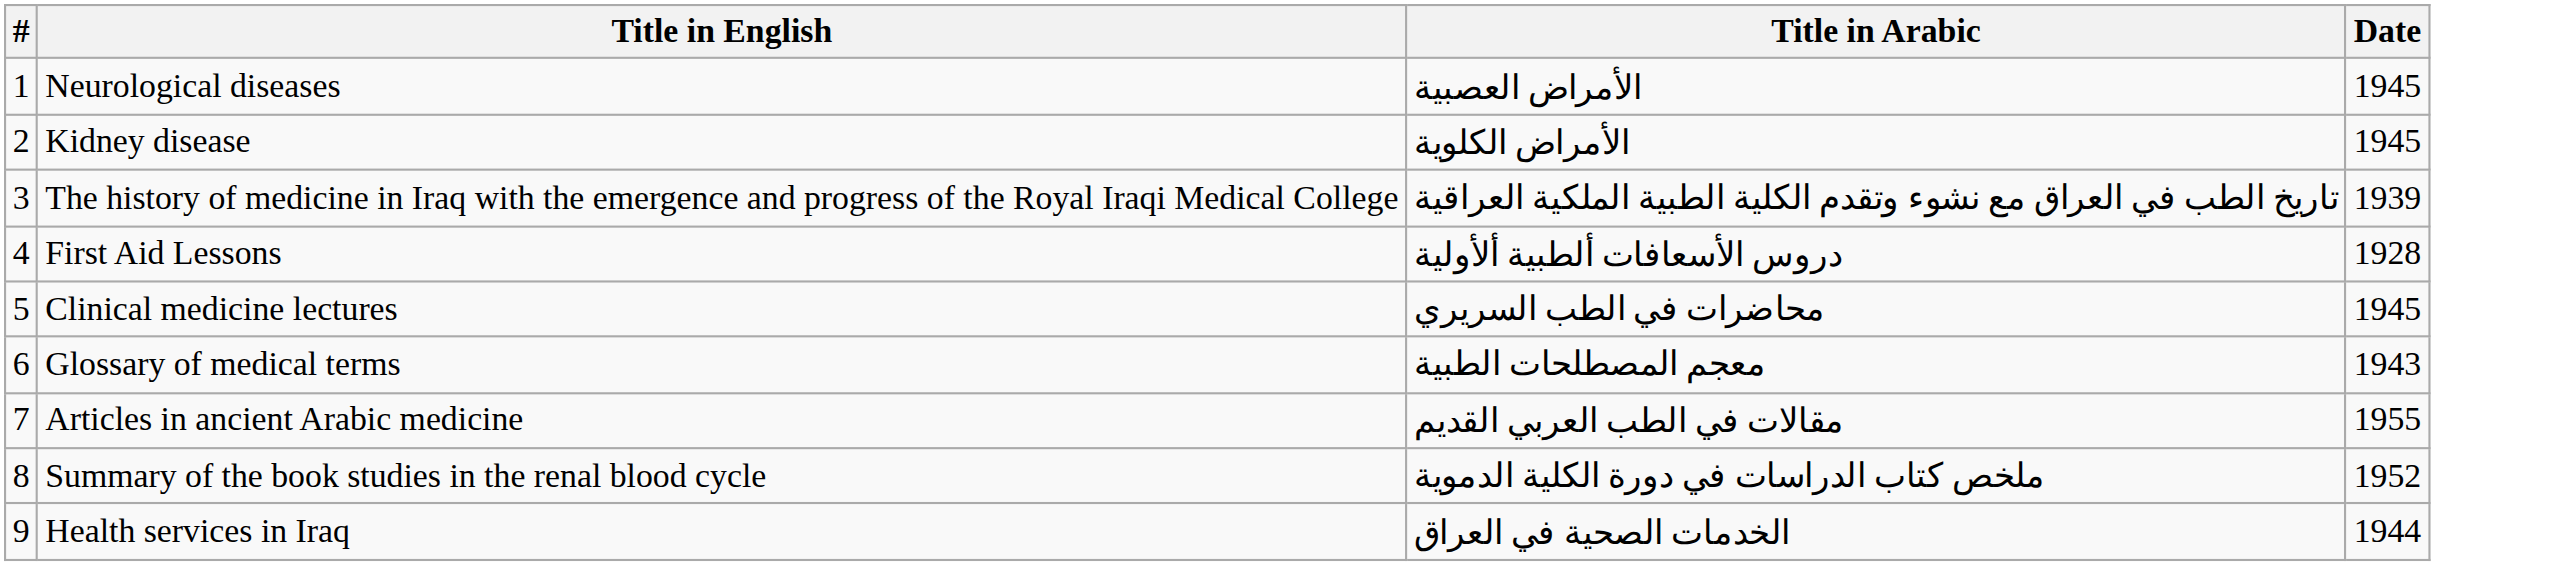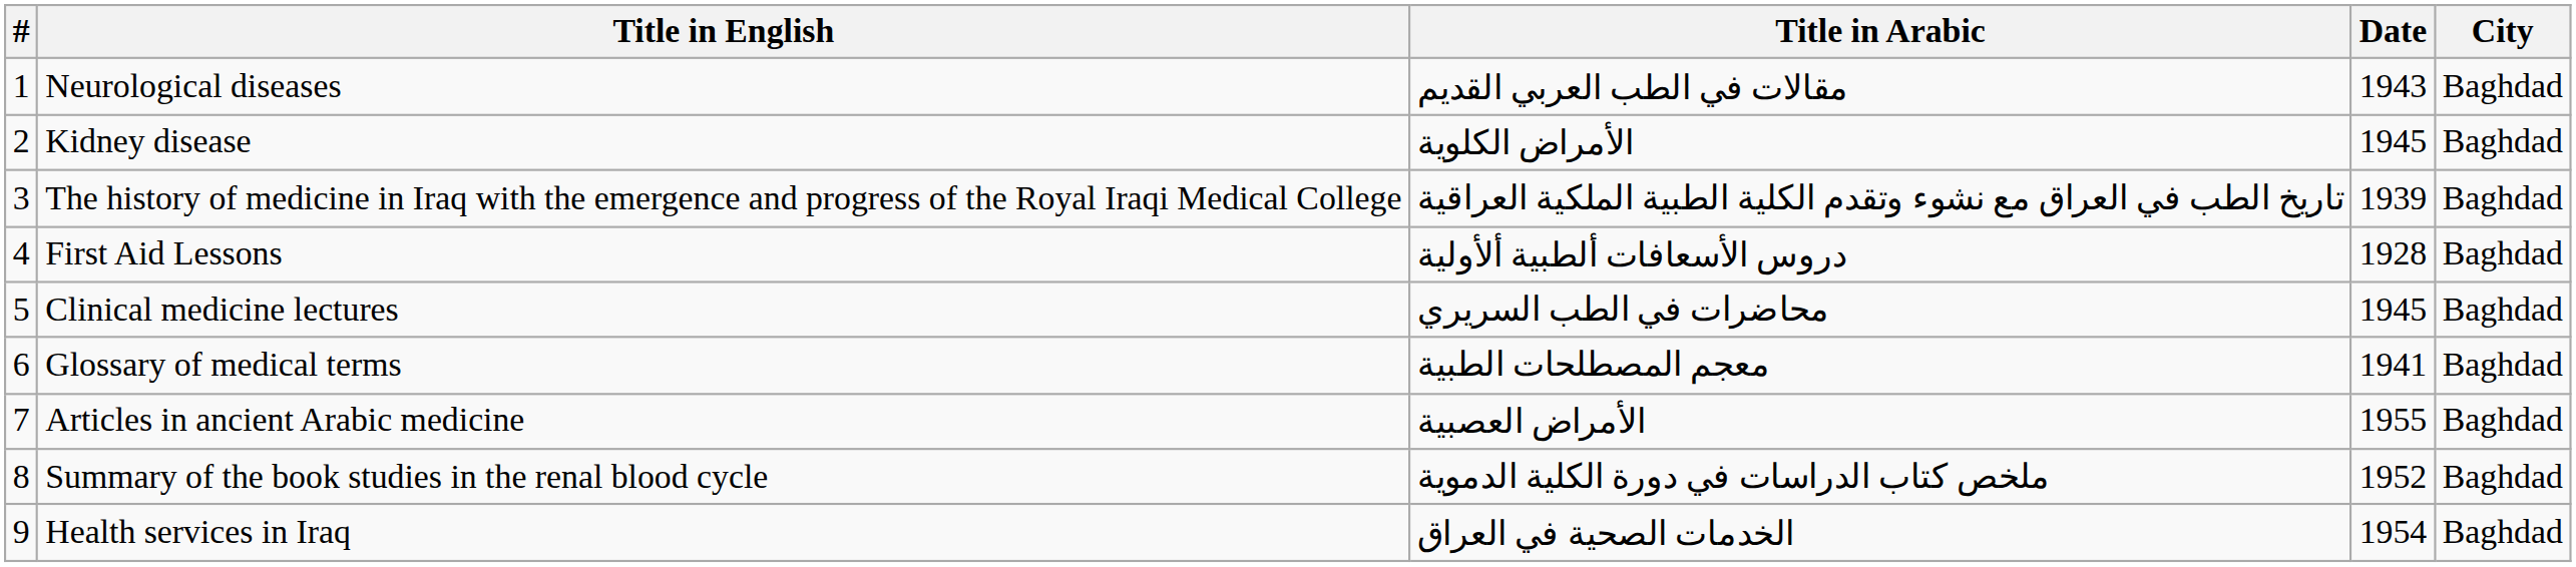 <table class="wikitable">
 <tr>
 <th>#</th>
 <th>Title in English</th>
 <th>Title in Arabic</th>
 <th>Date</th>
+<th>City</th>
 </tr>
 <tr>
 <td>1</td>
 <td>Neurological diseases</td>
-<td>الأمراض العصبية</td>
-<td>1945</td>
+<td>مقالات في الطب العربي القديم</td>
+<td>1943</td>
+<td>Baghdad</td>
 </tr>
 <tr>
 <td>2</td>
 <td>Kidney disease</td>
 <td>الأمراض الكلوية</td>
 <td>1945</td>
+<td>Baghdad</td>
 </tr>
 <tr>
 <td>3</td>
 <td>The history of medicine in Iraq with the emergence and progress of the Royal Iraqi Medical College</td>
 <td>تاريخ الطب في العراق مع نشوء وتقدم الكلية الطبية الملكية العراقية</td>
 <td>1939</td>
+<td>Baghdad</td>
 </tr>
 <tr>
 <td>4</td>
 <td>First Aid Lessons</td>
 <td>دروس الأسعافات ألطبية ألأولية</td>
 <td>1928</td>
+<td>Baghdad</td>
 </tr>
 <tr>
 <td>5</td>
 <td>Clinical medicine lectures</td>
 <td>محاضرات في الطب السريري</td>
 <td>1945</td>
+<td>Baghdad</td>
 </tr>
 <tr>
 <td>6</td>
 <td>Glossary of medical terms</td>
 <td>معجم المصطلحات الطبية</td>
-<td>1943</td>
+<td>1941</td>
+<td>Baghdad</td>
 </tr>
 <tr>
 <td>7</td>
 <td>Articles in ancient Arabic medicine</td>
-<td>مقالات في الطب العربي القديم</td>
+<td>الأمراض العصبية</td>
 <td>1955</td>
+<td>Baghdad</td>
 </tr>
 <tr>
 <td>8</td>
 <td>Summary of the book studies in the renal blood cycle</td>
 <td>ملخص كتاب الدراسات في دورة الكلية الدموية</td>
 <td>1952</td>
+<td>Baghdad</td>
 </tr>
 <tr>
 <td>9</td>
 <td>Health services in Iraq</td>
 <td>الخدمات الصحية في العراق</td>
-<td>1944</td>
+<td>1954</td>
+<td>Baghdad</td>
 </tr>
 </table>
